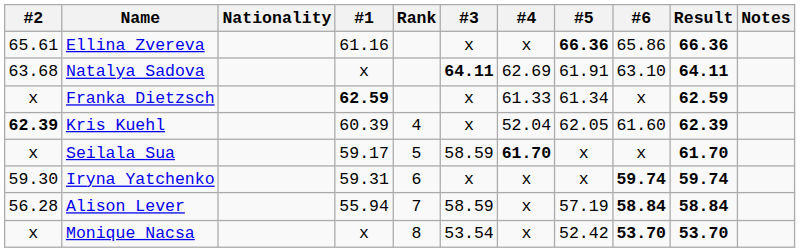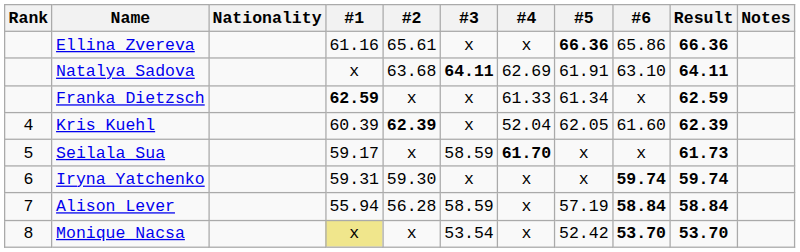 <table class="wikitable sortable" style="text-align:center">
 <tr>
-<th>#2</th>
+<th>Rank</th>
 <th>Name</th>
 <th>Nationality</th>
 <th>#1</th>
-<th>Rank</th>
+<th>#2</th>
 <th>#3</th>
 <th>#4</th>
 <th>#5</th>
 <th>#6</th>
 <th>Result</th>
 <th>Notes</th>
 </tr>
 <tr>
-<td>65.61</td>
+<td></td>
 <td align=left><a href='#'>Ellina Zvereva</a></td>
 <td align=left></td>
 <td>61.16</td>
-<td></td>
+<td>65.61</td>
 <td>x</td>
 <td>x</td>
 <td><strong>66.36</strong></td>
 <td>65.86</td>
 <td><strong>66.36</strong></td>
 <td></td>
 </tr>
 <tr>
-<td>63.68</td>
+<td></td>
 <td align=left><a href='#'>Natalya Sadova</a></td>
 <td align=left></td>
 <td>x</td>
-<td></td>
+<td>63.68</td>
 <td><strong>64.11</strong></td>
 <td>62.69</td>
 <td>61.91</td>
 <td>63.10</td>
 <td><strong>64.11</strong></td>
 <td></td>
 </tr>
 <tr>
-<td>x</td>
+<td></td>
 <td align=left><a href='#'>Franka Dietzsch</a></td>
 <td align=left></td>
 <td><strong>62.59</strong></td>
-<td></td>
+<td>x</td>
 <td>x</td>
 <td>61.33</td>
 <td>61.34</td>
 <td>x</td>
 <td><strong>62.59</strong></td>
 <td></td>
 </tr>
 <tr>
-<td><strong>62.39</strong></td>
+<td>4</td>
 <td align=left><a href='#'>Kris Kuehl</a></td>
 <td align=left></td>
 <td>60.39</td>
-<td>4</td>
+<td><strong>62.39</strong></td>
 <td>x</td>
 <td>52.04</td>
 <td>62.05</td>
 <td>61.60</td>
 <td><strong>62.39</strong></td>
 <td></td>
 </tr>
 <tr>
-<td>x</td>
+<td>5</td>
 <td align=left><a href='#'>Seilala Sua</a></td>
 <td align=left></td>
 <td>59.17</td>
-<td>5</td>
+<td>x</td>
 <td>58.59</td>
 <td><strong>61.70</strong></td>
 <td>x</td>
 <td>x</td>
-<td><strong>61.70</strong></td>
+<td><strong>61.73</strong></td>
 <td></td>
 </tr>
 <tr>
-<td>59.30</td>
+<td>6</td>
 <td align=left><a href='#'>Iryna Yatchenko</a></td>
 <td align=left></td>
 <td>59.31</td>
-<td>6</td>
+<td>59.30</td>
 <td>x</td>
 <td>x</td>
 <td>x</td>
 <td><strong>59.74</strong></td>
 <td><strong>59.74</strong></td>
 <td></td>
 </tr>
 <tr>
-<td>56.28</td>
+<td>7</td>
 <td align=left><a href='#'>Alison Lever</a></td>
 <td align=left></td>
 <td>55.94</td>
-<td>7</td>
+<td>56.28</td>
 <td>58.59</td>
 <td>x</td>
 <td>57.19</td>
 <td><strong>58.84</strong></td>
 <td><strong>58.84</strong></td>
 <td></td>
 </tr>
 <tr>
-<td>x</td>
+<td>8</td>
 <td align=left><a href='#'>Monique Nacsa</a></td>
 <td align=left></td>
+<td style="background: khaki;">x</td>
 <td>x</td>
-<td>8</td>
 <td>53.54</td>
 <td>x</td>
 <td>52.42</td>
 <td><strong>53.70</strong></td>
 <td><strong>53.70</strong></td>
 <td></td>
 </tr>
 </table>
